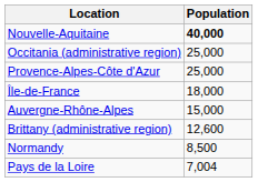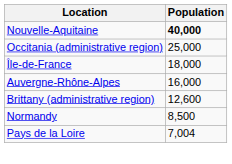 <table class="wikitable">
 <tr>
 <th>Location</th>
 <th>Population</th>
 </tr>
 <tr>
 <td><a href='#'>Nouvelle-Aquitaine</a></td>
 <td><strong>40,000</strong></td>
 </tr>
 <tr>
 <td><a href='#'>Occitania (administrative region)</a></td>
 <td>25,000</td>
 </tr>
 <tr>
-<td><a href='#'>Provence-Alpes-Côte d'Azur</a></td>
-<td>25,000</td>
-</tr>
-<tr>
 <td><a href='#'>Île-de-France</a></td>
 <td>18,000</td>
 </tr>
 <tr>
 <td><a href='#'>Auvergne-Rhône-Alpes</a></td>
-<td>15,000</td>
+<td>16,000</td>
 </tr>
 <tr>
 <td><a href='#'>Brittany (administrative region)</a></td>
 <td>12,600</td>
 </tr>
 <tr>
 <td><a href='#'>Normandy</a></td>
 <td>8,500</td>
 </tr>
 <tr>
 <td><a href='#'>Pays de la Loire</a></td>
 <td>7,004</td>
 </tr>
 </table>
